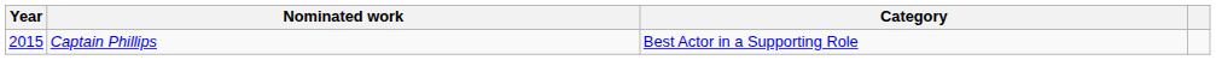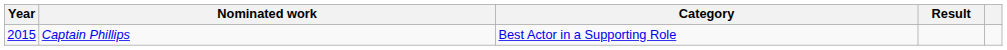 <table class=wikitable>
 <tr>
 <th scope="col" style="width:1em;">Year</th>
 <th scope="col" style="width:39em;">Nominated work</th>
 <th scope="col" style="width:36em;">Category</th>
+<th scope="col" style="width:5em;">Result</th>
 <th scope="col" style="width:1em;"></th>
 </tr>
 <tr>
 <td><a href='#'>2015</a></td>
 <td><em><a href='#'>Captain Phillips</a></em></td>
 <td><a href='#'>Best Actor in a Supporting Role</a></td>
 <td></td>
+<td></td>
 </tr>
 </table>
